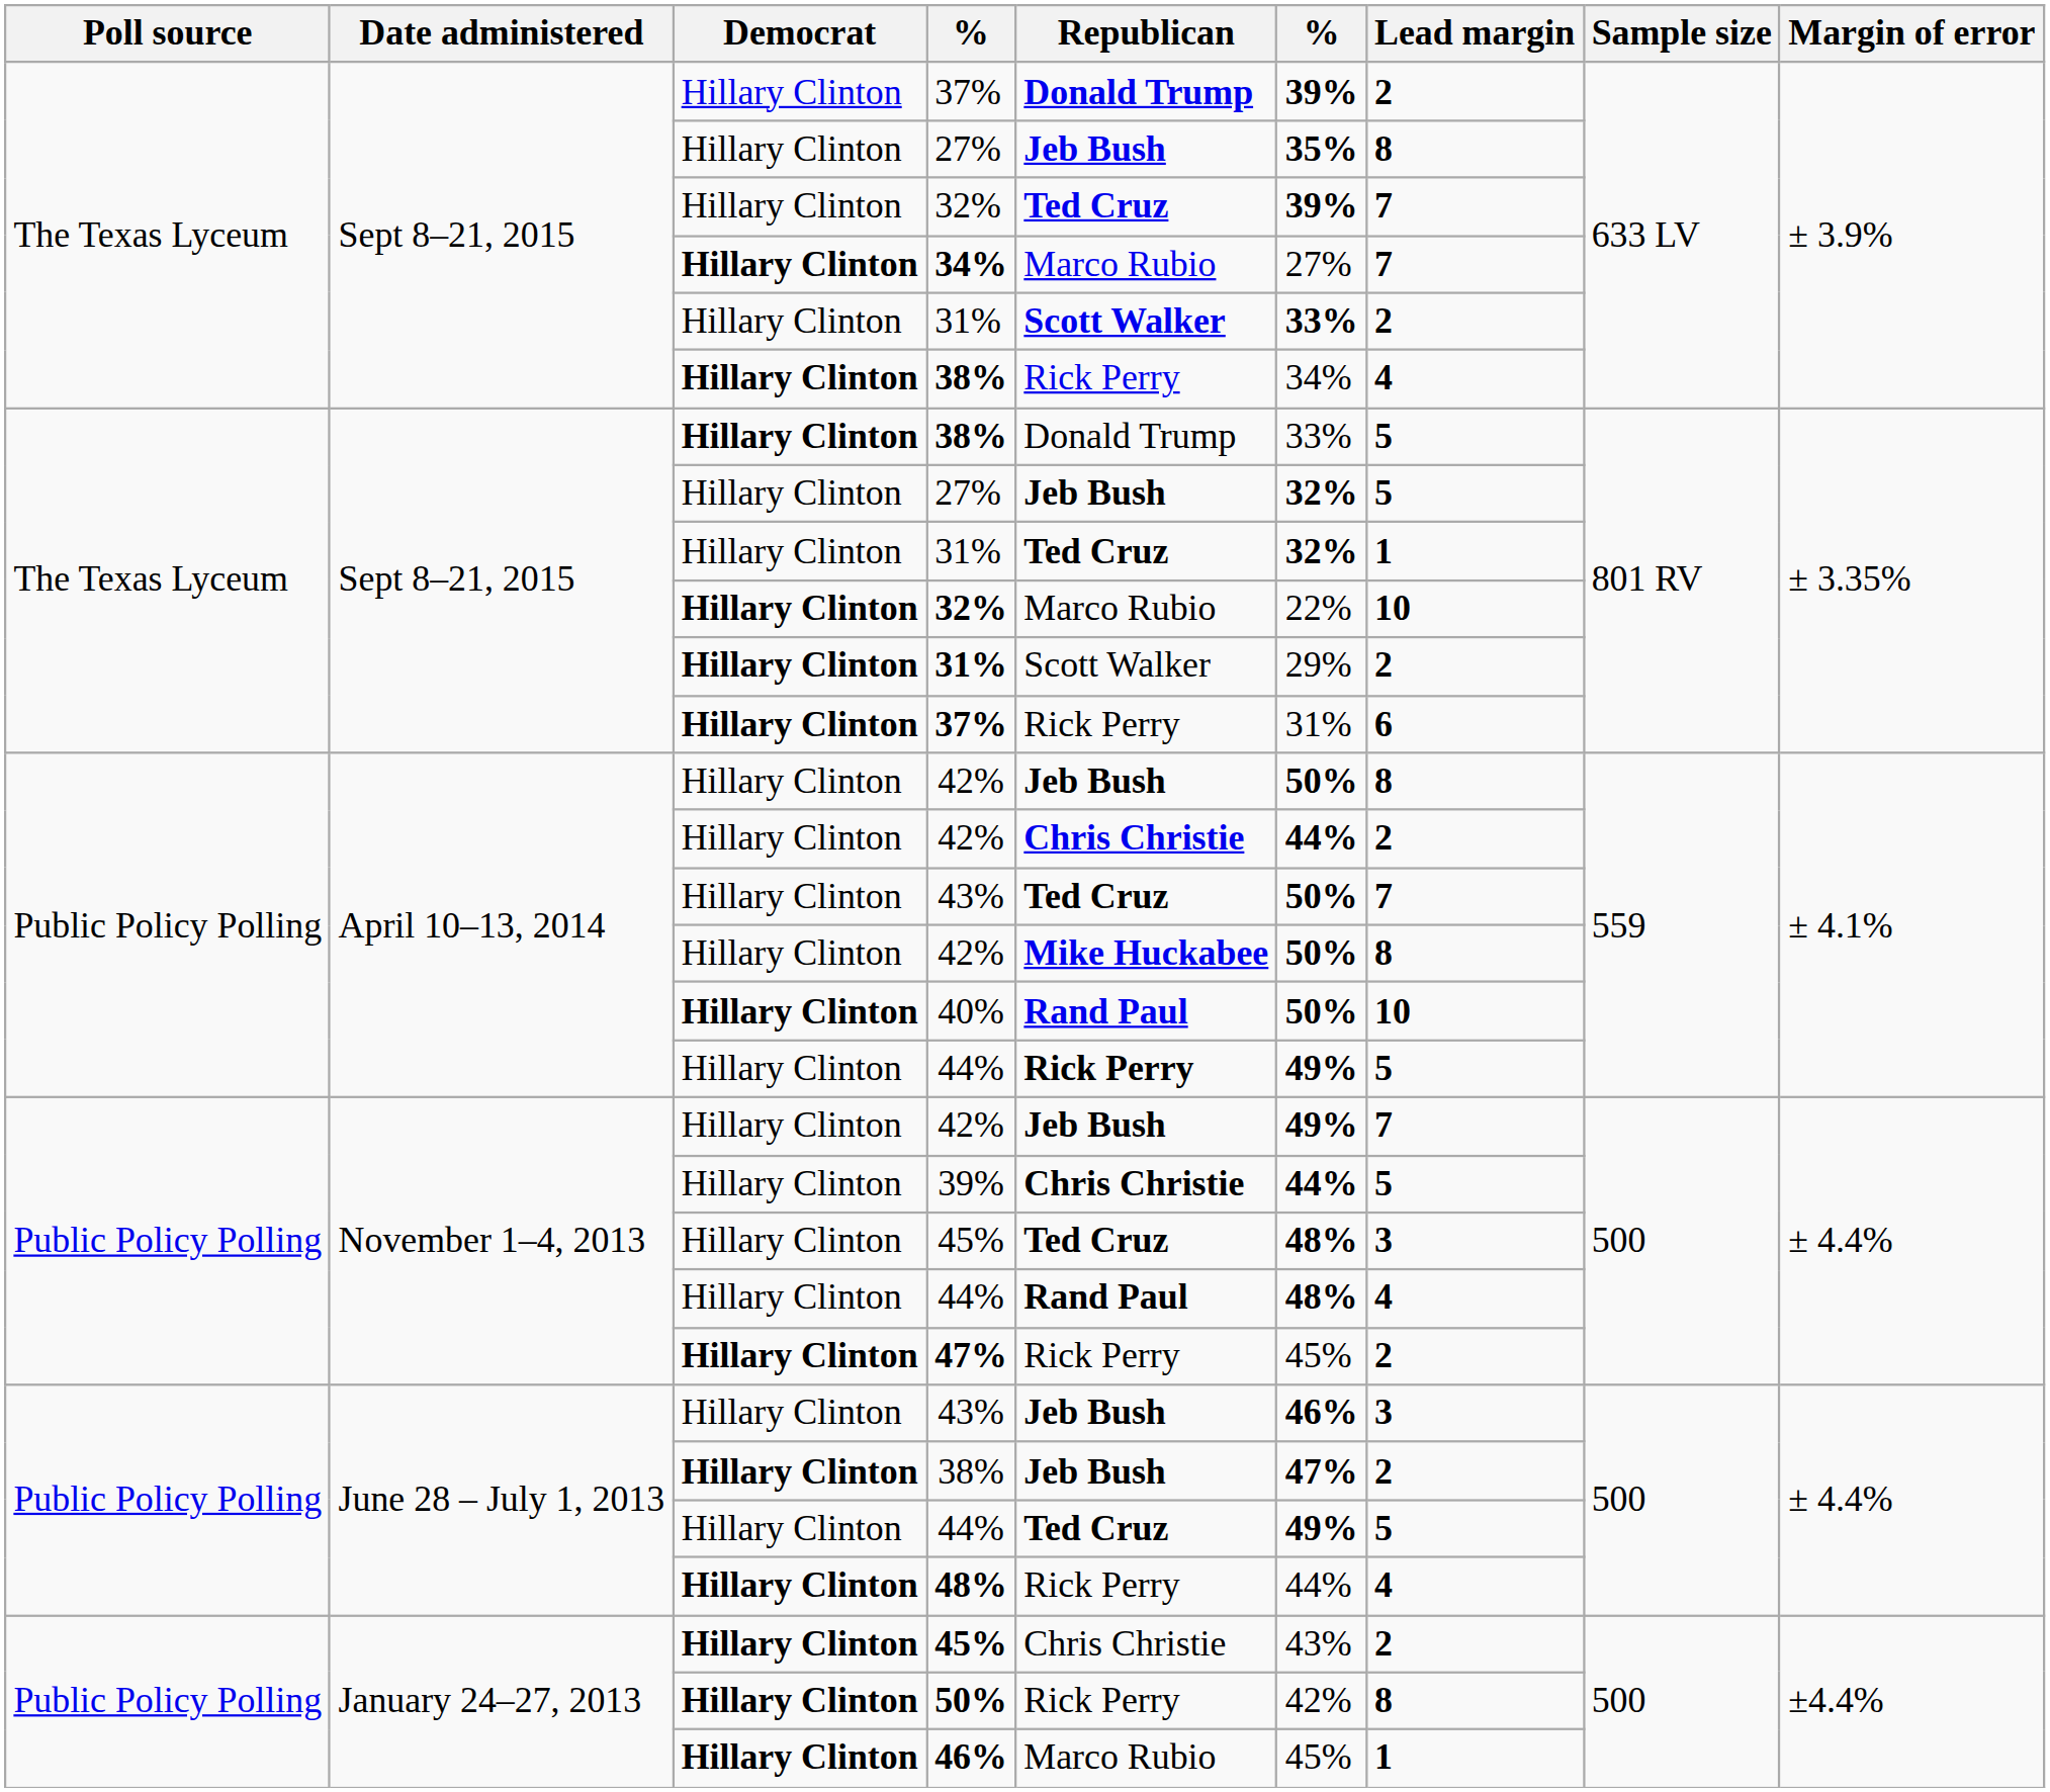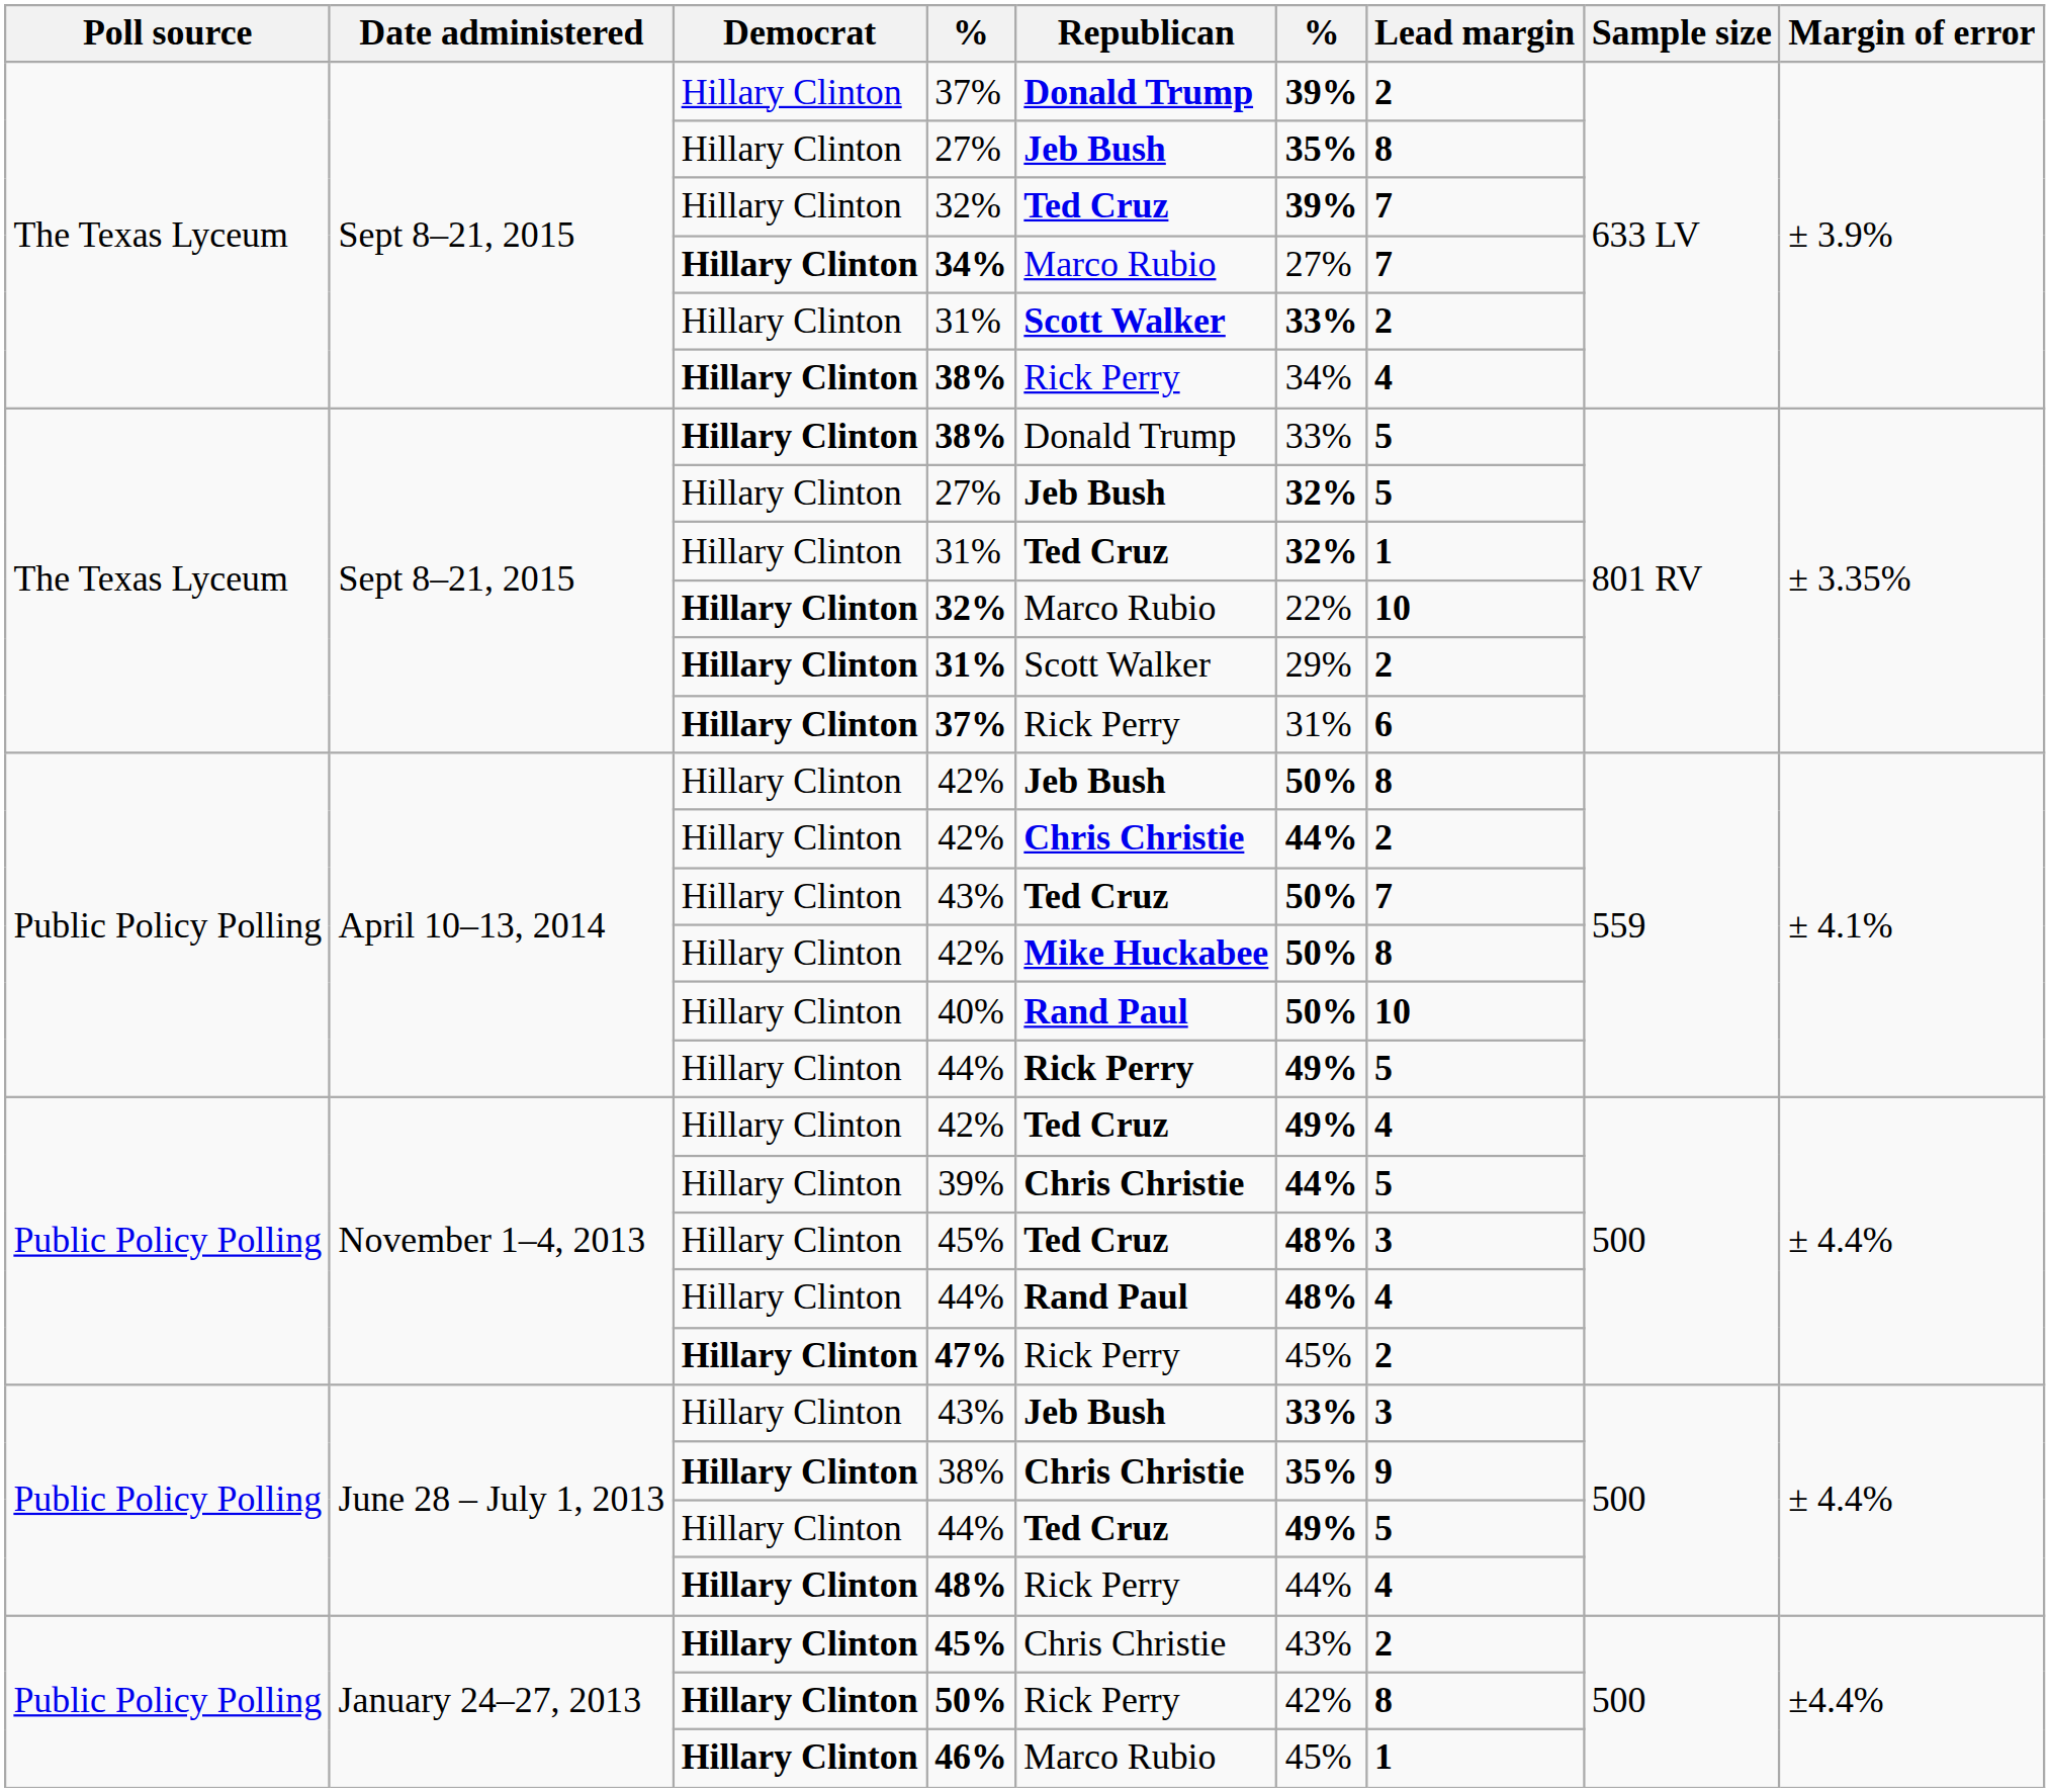 <table class="wikitable">
 <tr valign=bottom>
 <th>Poll source</th>
 <th>Date administered</th>
 <th>Democrat</th>
 <th>%</th>
 <th>Republican</th>
 <th>%</th>
 <th>Lead margin</th>
 <th>Sample size</th>
 <th>Margin of error</th>
 </tr>
 <tr>
 <td rowspan=6>The Texas Lyceum </td>
 <td rowspan=6>Sept 8–21, 2015</td>
 <td><a href='#'>Hillary Clinton</a></td>
 <td>37%</td>
 <td><strong><a href='#'>Donald Trump</a></strong></td>
 <td><strong>39%</strong></td>
 <td><strong>2</strong></td>
 <td rowspan=6>633 LV</td>
 <td rowspan=6>± 3.9%</td>
 </tr>
 <tr>
 <td>Hillary Clinton</td>
 <td>27%</td>
 <td><strong><a href='#'>Jeb Bush</a></strong></td>
 <td><strong>35%</strong></td>
 <td><strong>8</strong></td>
 </tr>
 <tr>
 <td>Hillary Clinton</td>
 <td>32%</td>
 <td><strong><a href='#'>Ted Cruz</a></strong></td>
 <td><strong>39%</strong></td>
 <td><strong>7</strong></td>
 </tr>
 <tr>
 <td><strong>Hillary Clinton</strong></td>
 <td><strong>34%</strong></td>
 <td><a href='#'>Marco Rubio</a></td>
 <td>27%</td>
 <td><strong>7</strong></td>
 </tr>
 <tr>
 <td>Hillary Clinton</td>
 <td>31%</td>
 <td><strong><a href='#'>Scott Walker</a></strong></td>
 <td><strong>33%</strong></td>
 <td><strong>2</strong></td>
 </tr>
 <tr>
 <td><strong>Hillary Clinton</strong></td>
 <td><strong>38%</strong></td>
 <td><a href='#'>Rick Perry</a></td>
 <td>34%</td>
 <td><strong>4</strong></td>
 </tr>
 <tr>
 <td rowspan=6>The Texas Lyceum </td>
 <td rowspan=6>Sept 8–21, 2015</td>
 <td><strong>Hillary Clinton</strong></td>
 <td><strong>38%</strong></td>
 <td>Donald Trump</td>
 <td>33%</td>
 <td><strong>5</strong></td>
 <td rowspan=6>801 RV</td>
 <td rowspan=6>± 3.35%</td>
 </tr>
 <tr>
 <td>Hillary Clinton</td>
 <td>27%</td>
 <td><strong>Jeb Bush</strong></td>
 <td><strong>32%</strong></td>
 <td><strong>5</strong></td>
 </tr>
 <tr>
 <td>Hillary Clinton</td>
 <td>31%</td>
 <td><strong>Ted Cruz</strong></td>
 <td><strong>32%</strong></td>
 <td><strong>1</strong></td>
 </tr>
 <tr>
 <td><strong>Hillary Clinton</strong></td>
 <td><strong>32%</strong></td>
 <td>Marco Rubio</td>
 <td>22%</td>
 <td><strong>10</strong></td>
 </tr>
 <tr>
 <td><strong>Hillary Clinton</strong></td>
 <td><strong>31%</strong></td>
 <td>Scott Walker</td>
 <td>29%</td>
 <td><strong>2</strong></td>
 </tr>
 <tr>
 <td><strong>Hillary Clinton</strong></td>
 <td><strong>37%</strong></td>
 <td>Rick Perry</td>
 <td>31%</td>
 <td><strong>6</strong></td>
 </tr>
 <tr>
 <td rowspan=6>Public Policy Polling</td>
 <td rowspan=6>April 10–13, 2014</td>
 <td>Hillary Clinton</td>
 <td align=center>42%</td>
 <td><strong>Jeb Bush</strong></td>
 <td><strong>50%</strong></td>
 <td><strong>8</strong></td>
 <td rowspan=6>559</td>
 <td rowspan=6>± 4.1%</td>
 </tr>
 <tr>
 <td>Hillary Clinton</td>
 <td align=center>42%</td>
 <td><strong><a href='#'>Chris Christie</a></strong></td>
 <td><strong>44%</strong></td>
 <td><strong>2</strong></td>
 </tr>
 <tr>
 <td>Hillary Clinton</td>
 <td align=center>43%</td>
 <td><strong>Ted Cruz</strong></td>
 <td><strong>50%</strong></td>
 <td><strong>7</strong></td>
 </tr>
 <tr>
 <td>Hillary Clinton</td>
 <td align=center>42%</td>
 <td><strong><a href='#'>Mike Huckabee</a></strong></td>
 <td><strong>50%</strong></td>
 <td><strong>8</strong></td>
 </tr>
 <tr>
-<td><strong>Hillary Clinton</strong></td>
+<td>Hillary Clinton</td>
 <td align=center>40%</td>
 <td><strong><a href='#'>Rand Paul</a></strong></td>
 <td><strong>50%</strong></td>
 <td><strong>10</strong></td>
 </tr>
 <tr>
 <td>Hillary Clinton</td>
 <td align=center>44%</td>
 <td><strong>Rick Perry</strong></td>
 <td><strong>49%</strong></td>
 <td><strong>5</strong></td>
 </tr>
 <tr>
 <td rowspan=5><a href='#'>Public Policy Polling</a></td>
 <td rowspan=5>November 1–4, 2013</td>
 <td>Hillary Clinton</td>
 <td align=center>42%</td>
-<td><strong>Jeb Bush</strong></td>
+<td><strong>Ted Cruz</strong></td>
 <td><strong>49%</strong></td>
-<td><strong>7</strong></td>
+<td><strong>4</strong></td>
 <td rowspan=5>500</td>
 <td rowspan=5>± 4.4%</td>
 </tr>
 <tr>
 <td>Hillary Clinton</td>
 <td align=center>39%</td>
 <td><strong>Chris Christie</strong></td>
 <td><strong>44%</strong></td>
 <td><strong>5</strong></td>
 </tr>
 <tr>
 <td>Hillary Clinton</td>
 <td align=center>45%</td>
 <td><strong>Ted Cruz</strong></td>
 <td><strong>48%</strong></td>
 <td><strong>3</strong></td>
 </tr>
 <tr>
 <td>Hillary Clinton</td>
 <td align=center>44%</td>
 <td><strong>Rand Paul</strong></td>
 <td><strong>48%</strong></td>
 <td><strong>4</strong></td>
 </tr>
 <tr>
 <td><strong>Hillary Clinton</strong></td>
 <td><strong>47%</strong></td>
 <td>Rick Perry</td>
 <td>45%</td>
 <td><strong>2</strong></td>
 </tr>
 <tr>
 <td rowspan=4><a href='#'>Public Policy Polling</a></td>
 <td rowspan=4>June 28 – July 1, 2013</td>
 <td>Hillary Clinton</td>
 <td align=center>43%</td>
 <td><strong>Jeb Bush</strong></td>
-<td><strong>46%</strong></td>
+<td><strong>33%</strong></td>
 <td><strong>3</strong></td>
 <td rowspan=4>500</td>
 <td rowspan=4>± 4.4%</td>
 </tr>
 <tr>
 <td><strong>Hillary Clinton</strong></td>
 <td align=center>38%</td>
-<td><strong>Jeb Bush</strong></td>
-<td><strong>47%</strong></td>
-<td><strong>2</strong></td>
+<td><strong>Chris Christie</strong></td>
+<td><strong>35%</strong></td>
+<td><strong>9</strong></td>
 </tr>
 <tr>
 <td>Hillary Clinton</td>
 <td align=center>44%</td>
 <td><strong>Ted Cruz</strong></td>
 <td><strong>49%</strong></td>
 <td><strong>5</strong></td>
 </tr>
 <tr>
 <td><strong>Hillary Clinton</strong></td>
 <td><strong>48%</strong></td>
 <td>Rick Perry</td>
 <td>44%</td>
 <td><strong>4</strong></td>
 </tr>
 <tr>
 <td rowspan=3><a href='#'>Public Policy Polling</a></td>
 <td rowspan=3>January 24–27, 2013</td>
 <td><strong>Hillary Clinton</strong></td>
 <td><strong>45%</strong></td>
 <td>Chris Christie</td>
 <td>43%</td>
 <td><strong>2</strong></td>
 <td rowspan=3>500</td>
 <td rowspan=3>±4.4%</td>
 </tr>
 <tr>
 <td><strong>Hillary Clinton</strong></td>
 <td><strong>50%</strong></td>
 <td>Rick Perry</td>
 <td>42%</td>
 <td><strong>8</strong></td>
 </tr>
 <tr>
 <td><strong>Hillary Clinton</strong></td>
 <td><strong>46%</strong></td>
 <td>Marco Rubio</td>
 <td>45%</td>
 <td><strong>1</strong></td>
 </tr>
 </table>
